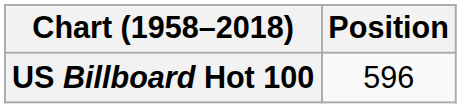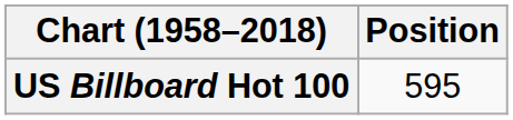 <table class="wikitable plainrowheaders">
 <tr>
 <th>Chart (1958–2018)</th>
 <th>Position</th>
 </tr>
 <tr>
 <th scope="row">US <em>Billboard</em> Hot 100</th>
-<td style="text-align:center;">596</td>
+<td style="text-align:center;">595</td>
 </tr>
 </table>
